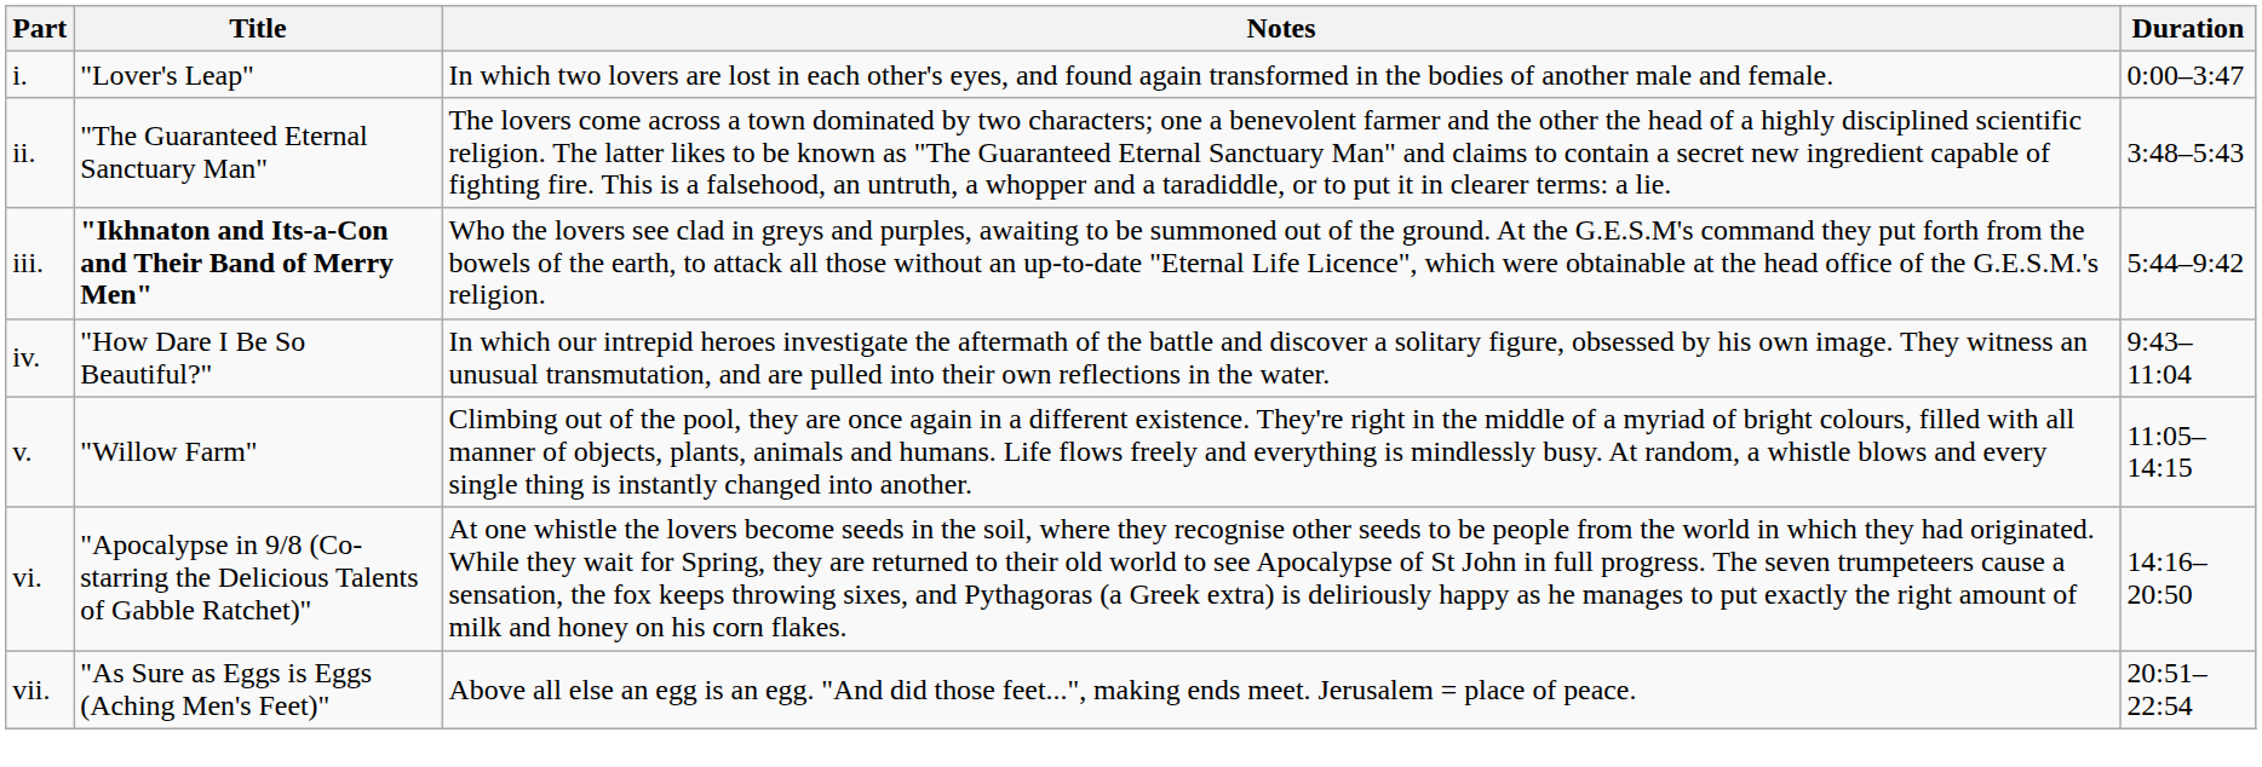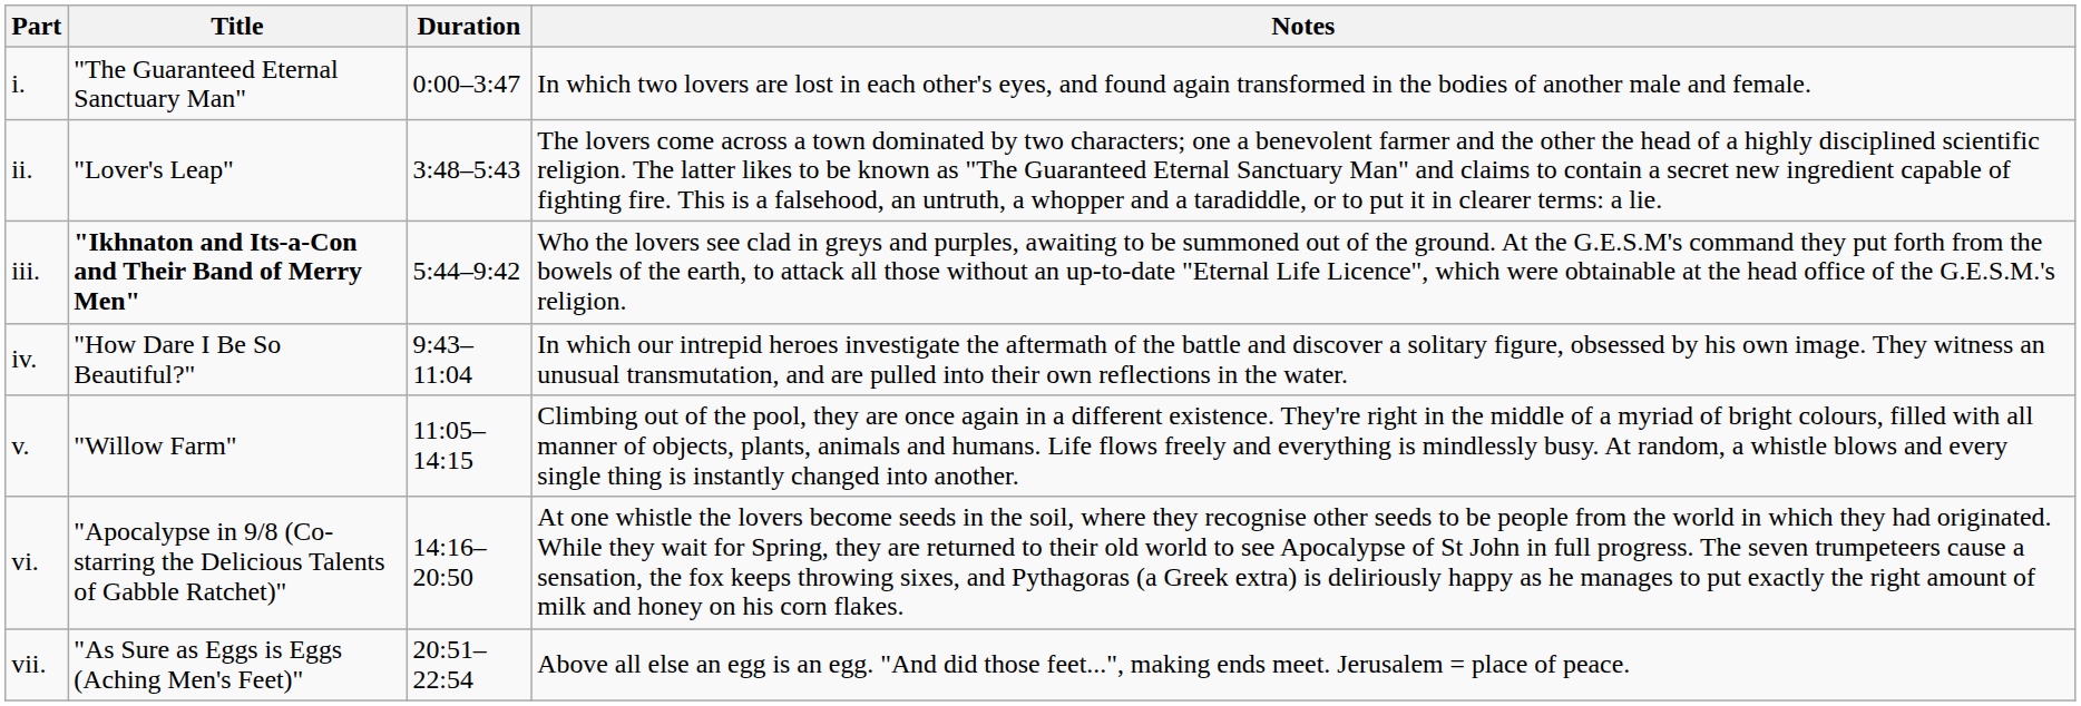 <table class="wikitable">
 <tr>
 <th>Part</th>
 <th>Title</th>
+<th>Duration</th>
 <th>Notes</th>
-<th>Duration</th>
 </tr>
 <tr>
 <td>i.</td>
-<td>"Lover's Leap"</td>
+<td>"The Guaranteed Eternal Sanctuary Man"</td>
+<td>0:00–3:47</td>
 <td>In which two lovers are lost in each other's eyes, and found again transformed in the bodies of another male and female.</td>
-<td>0:00–3:47</td>
 </tr>
 <tr>
 <td>ii.</td>
-<td>"The Guaranteed Eternal Sanctuary Man"</td>
+<td>"Lover's Leap"</td>
+<td>3:48–5:43</td>
 <td>The lovers come across a town dominated by two characters; one a  benevolent farmer and the other the head of a highly disciplined scientific religion. The latter likes to be known as "The Guaranteed Eternal Sanctuary Man" and claims to contain a secret new ingredient capable of fighting fire. This is a falsehood, an untruth, a whopper and a taradiddle, or to put it in clearer terms: a lie.</td>
-<td>3:48–5:43</td>
 </tr>
 <tr>
 <td>iii.</td>
 <td><strong>"Ikhnaton and Its-a-Con and Their Band of Merry Men"</strong></td>
+<td>5:44–9:42</td>
 <td>Who the lovers see clad in greys and purples, awaiting to be summoned out of the ground. At the G.E.S.M's command they put forth from the bowels of the earth, to attack all those without an up-to-date "Eternal Life Licence", which were obtainable at the head office of the G.E.S.M.'s religion.</td>
-<td>5:44–9:42</td>
 </tr>
 <tr>
 <td>iv.</td>
 <td>"How Dare I Be So Beautiful?"</td>
+<td>9:43–11:04</td>
 <td>In which our intrepid heroes investigate the aftermath of the battle and discover a solitary figure, obsessed by his own image. They witness an unusual transmutation, and are pulled into their own reflections in the water.</td>
-<td>9:43–11:04</td>
 </tr>
 <tr>
 <td>v.</td>
 <td>"Willow Farm"</td>
+<td>11:05–14:15</td>
 <td>Climbing out of the pool, they are once again in a different existence. They're right in the middle of a myriad of bright colours, filled with all manner of objects, plants, animals and humans. Life flows freely and everything is mindlessly busy. At random, a whistle blows and every single thing is instantly changed into another.</td>
-<td>11:05–14:15</td>
 </tr>
 <tr>
 <td>vi.</td>
 <td>"Apocalypse in 9/8 (Co-starring the Delicious Talents of Gabble Ratchet)"</td>
+<td>14:16–20:50</td>
 <td>At one whistle the lovers become seeds in the soil, where they  recognise other seeds to be people from the world in which they had originated. While they wait for Spring, they are returned to their old world to see Apocalypse of St John in full progress. The seven trumpeteers cause a sensation, the fox keeps throwing sixes, and Pythagoras (a Greek extra) is deliriously happy as he manages to put exactly the right amount of milk and honey on his corn flakes.</td>
-<td>14:16–20:50</td>
 </tr>
 <tr>
 <td>vii.</td>
 <td>"As Sure as Eggs is Eggs (Aching Men's Feet)"</td>
+<td>20:51–22:54</td>
 <td>Above all else an egg is an egg. "And did those feet...", making ends meet. Jerusalem = place of peace.</td>
-<td>20:51–22:54</td>
 </tr>
 </table>
